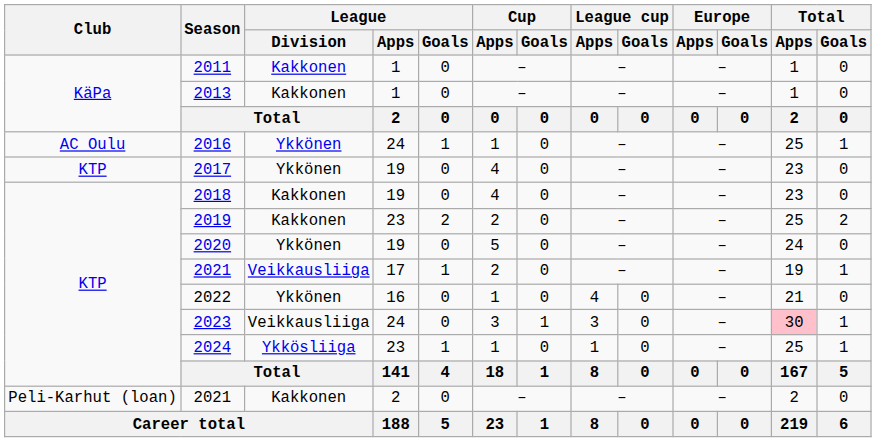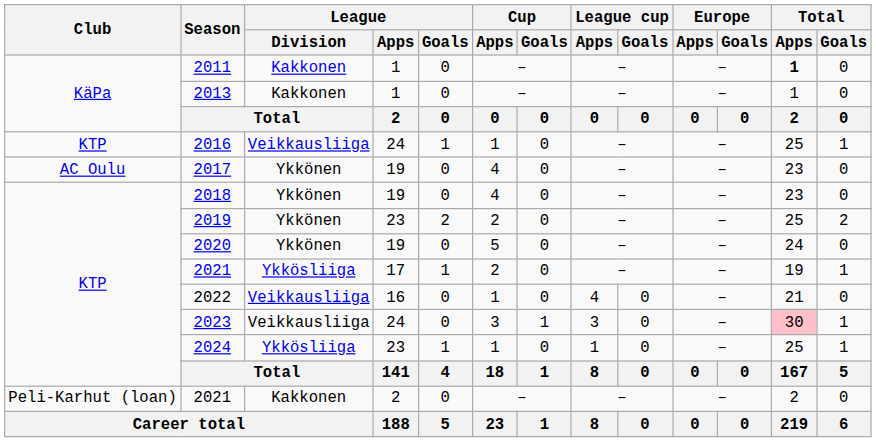 <table class="wikitable" style="text-align:center">
 <tr>
 <th rowspan="2">Club</th>
 <th rowspan="2">Season</th>
 <th colspan="3">League</th>
 <th colspan="2">Cup</th>
 <th colspan="2">League cup</th>
 <th colspan="2">Europe</th>
 <th colspan="2">Total</th>
 </tr>
 <tr>
 <th>Division</th>
 <th>Apps</th>
 <th>Goals</th>
 <th>Apps</th>
 <th>Goals</th>
 <th>Apps</th>
 <th>Goals</th>
 <th>Apps</th>
 <th>Goals</th>
 <th>Apps</th>
 <th>Goals</th>
 </tr>
 <tr>
 <td rowspan=3><a href='#'>KäPa</a></td>
 <td><a href='#'>2011</a></td>
 <td><a href='#'>Kakkonen</a></td>
 <td>1</td>
 <td>0</td>
 <td colspan=2>–</td>
 <td colspan=2>–</td>
 <td colspan=2>–</td>
-<td>1</td>
+<td><strong>1</strong></td>
 <td>0</td>
 </tr>
 <tr>
 <td><a href='#'>2013</a></td>
 <td>Kakkonen</td>
 <td>1</td>
 <td>0</td>
 <td colspan=2>–</td>
 <td colspan=2>–</td>
 <td colspan=2>–</td>
 <td>1</td>
 <td>0</td>
 </tr>
 <tr>
 <th colspan=2>Total</th>
 <th>2</th>
 <th>0</th>
 <th>0</th>
 <th>0</th>
 <th>0</th>
 <th>0</th>
 <th>0</th>
 <th>0</th>
 <th>2</th>
 <th>0</th>
 </tr>
 <tr>
-<td><a href='#'>AC Oulu</a></td>
+<td><a href='#'>KTP</a></td>
 <td><a href='#'>2016</a></td>
-<td><a href='#'>Ykkönen</a></td>
+<td><a href='#'>Veikkausliiga</a></td>
 <td>24</td>
 <td>1</td>
 <td>1</td>
 <td>0</td>
 <td colspan=2>–</td>
 <td colspan=2>–</td>
 <td>25</td>
 <td>1</td>
 </tr>
 <tr>
-<td><a href='#'>KTP</a></td>
+<td><a href='#'>AC Oulu</a></td>
 <td><a href='#'>2017</a></td>
 <td>Ykkönen</td>
 <td>19</td>
 <td>0</td>
 <td>4</td>
 <td>0</td>
 <td colspan=2>–</td>
 <td colspan=2>–</td>
 <td>23</td>
 <td>0</td>
 </tr>
 <tr>
 <td rowspan=8><a href='#'>KTP</a></td>
 <td><a href='#'>2018</a></td>
-<td>Kakkonen</td>
+<td>Ykkönen</td>
 <td>19</td>
 <td>0</td>
 <td>4</td>
 <td>0</td>
 <td colspan=2>–</td>
 <td colspan=2>–</td>
 <td>23</td>
 <td>0</td>
 </tr>
 <tr>
 <td><a href='#'>2019</a></td>
-<td>Kakkonen</td>
+<td>Ykkönen</td>
 <td>23</td>
 <td>2</td>
 <td>2</td>
 <td>0</td>
 <td colspan=2>–</td>
 <td colspan=2>–</td>
 <td>25</td>
 <td>2</td>
 </tr>
 <tr>
 <td><a href='#'>2020</a></td>
 <td>Ykkönen</td>
 <td>19</td>
 <td>0</td>
 <td>5</td>
 <td>0</td>
 <td colspan=2>–</td>
 <td colspan=2>–</td>
 <td>24</td>
 <td>0</td>
 </tr>
 <tr>
 <td><a href='#'>2021</a></td>
-<td><a href='#'>Veikkausliiga</a></td>
+<td><a href='#'>Ykkösliiga</a></td>
 <td>17</td>
 <td>1</td>
 <td>2</td>
 <td>0</td>
 <td colspan=2>–</td>
 <td colspan=2>–</td>
 <td>19</td>
 <td>1</td>
 </tr>
 <tr>
 <td>2022</td>
-<td>Ykkönen</td>
+<td><a href='#'>Veikkausliiga</a></td>
 <td>16</td>
 <td>0</td>
 <td>1</td>
 <td>0</td>
 <td>4</td>
 <td>0</td>
 <td colspan=2>–</td>
 <td>21</td>
 <td>0</td>
 </tr>
 <tr>
 <td><a href='#'>2023</a></td>
 <td>Veikkausliiga</td>
 <td>24</td>
 <td>0</td>
 <td>3</td>
 <td>1</td>
 <td>3</td>
 <td>0</td>
 <td colspan=2>–</td>
 <td style="background: pink;">30</td>
 <td>1</td>
 </tr>
 <tr>
 <td><a href='#'>2024</a></td>
 <td><a href='#'>Ykkösliiga</a></td>
 <td>23</td>
 <td>1</td>
 <td>1</td>
 <td>0</td>
 <td>1</td>
 <td>0</td>
 <td colspan=2>–</td>
 <td>25</td>
 <td>1</td>
 </tr>
 <tr>
 <th colspan=2>Total</th>
 <th>141</th>
 <th>4</th>
 <th>18</th>
 <th>1</th>
 <th>8</th>
 <th>0</th>
 <th>0</th>
 <th>0</th>
 <th>167</th>
 <th>5</th>
 </tr>
 <tr>
 <td>Peli-Karhut (loan)</td>
 <td>2021</td>
 <td>Kakkonen</td>
 <td>2</td>
 <td>0</td>
 <td colspan=2>–</td>
 <td colspan=2>–</td>
 <td colspan=2>–</td>
 <td>2</td>
 <td>0</td>
 </tr>
 <tr>
 <th colspan="3">Career total</th>
 <th>188</th>
 <th>5</th>
 <th>23</th>
 <th>1</th>
 <th>8</th>
 <th>0</th>
 <th>0</th>
 <th>0</th>
 <th>219</th>
 <th>6</th>
 </tr>
 </table>
